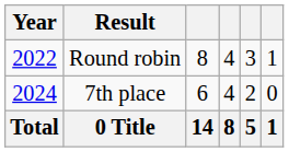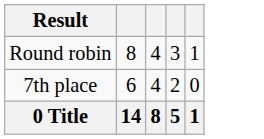 <table class="wikitable" style="text-align: center;">
 <tr>
-<th>Year</th>
 <th>Result</th>
 <th></th>
 <th></th>
 <th></th>
 <th></th>
 </tr>
 <tr>
-<td> <a href='#'>2022</a></td>
 <td>Round robin</td>
 <td>8</td>
 <td>4</td>
 <td>3</td>
 <td>1</td>
 </tr>
 <tr>
-<td> <a href='#'>2024</a></td>
 <td>7th place</td>
 <td>6</td>
 <td>4</td>
 <td>2</td>
 <td>0</td>
 </tr>
 <tr>
-<th>Total</th>
 <th>0 Title</th>
 <th>14</th>
 <th>8</th>
 <th>5</th>
 <th>1</th>
 </tr>
 </table>
